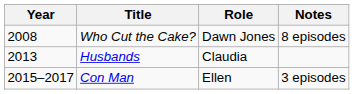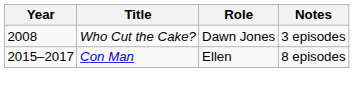 <table class="wikitable">
 <tr>
 <th>Year</th>
 <th>Title</th>
 <th>Role</th>
 <th>Notes</th>
 </tr>
 <tr>
 <td>2008</td>
 <td><em>Who Cut the Cake?</em></td>
 <td>Dawn Jones</td>
-<td>8 episodes</td>
-</tr>
-<tr>
-<td>2013</td>
-<td><em><a href='#'>Husbands</a></em></td>
-<td>Claudia</td>
-<td></td>
+<td>3 episodes</td>
 </tr>
 <tr>
 <td>2015–2017</td>
 <td><em><a href='#'>Con Man</a></em></td>
 <td>Ellen</td>
-<td>3 episodes</td>
+<td>8 episodes</td>
 </tr>
 </table>
